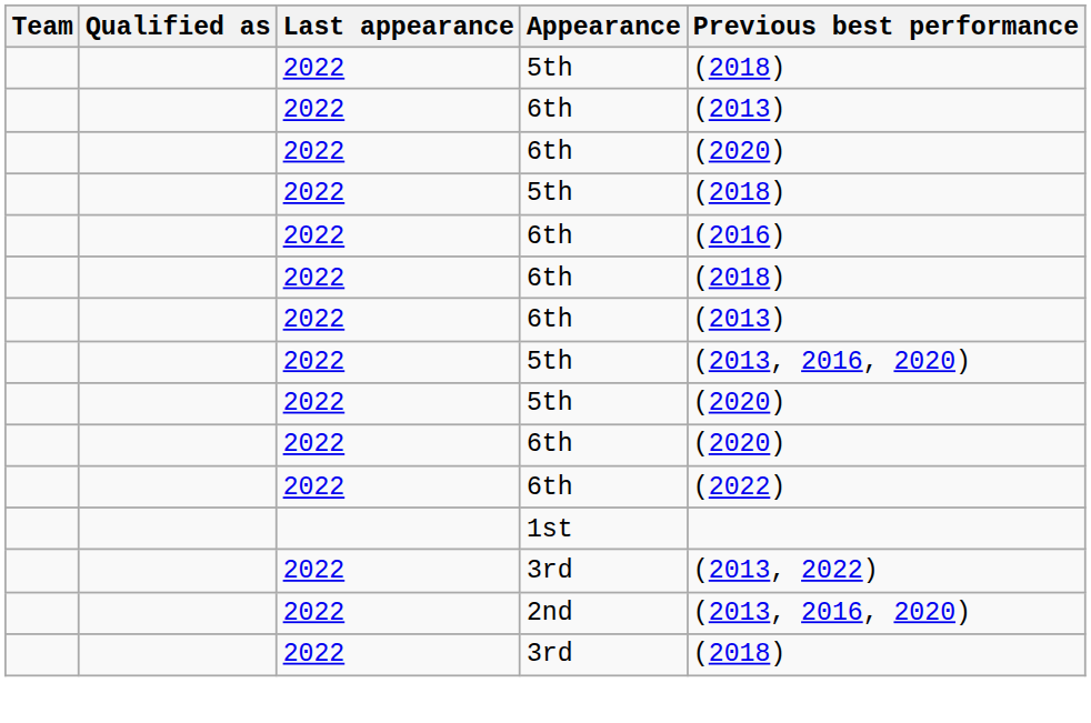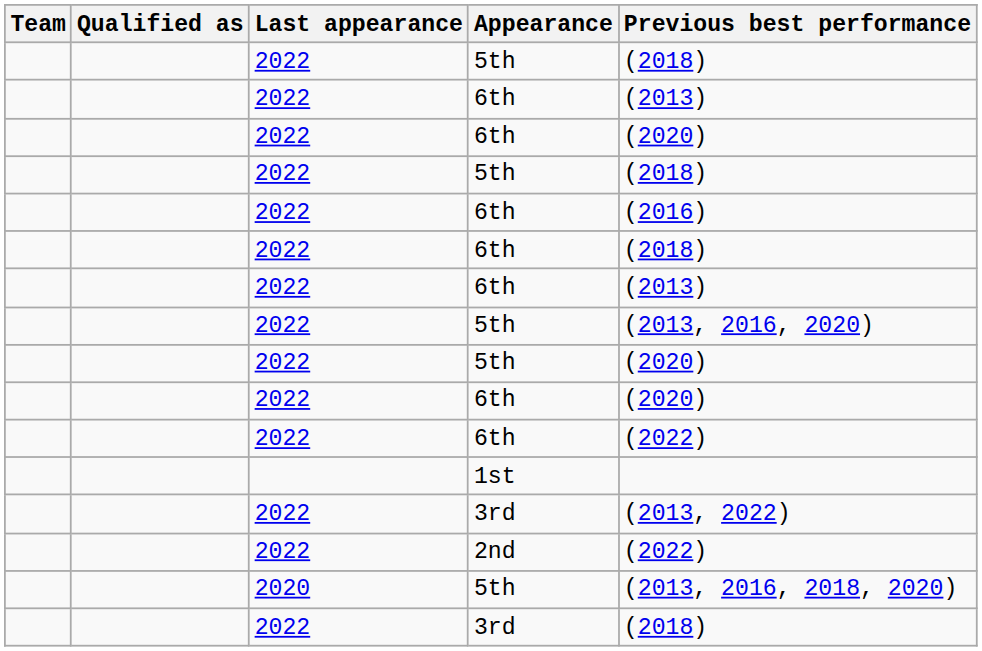 <table class="wikitable sortable">
 <tr>
 <th>Team</th>
 <th>Qualified as</th>
 <th>Last appearance</th>
 <th data-sort-type="number">Appearance</th>
 <th>Previous best performance</th>
 </tr>
 <tr>
 <td></td>
 <td></td>
 <td><a href='#'>2022</a></td>
 <td>5th</td>
 <td> (<a href='#'>2018</a>)</td>
 </tr>
 <tr>
 <td></td>
 <td></td>
 <td><a href='#'>2022</a></td>
 <td>6th</td>
 <td> (<a href='#'>2013</a>)</td>
 </tr>
 <tr>
 <td></td>
 <td></td>
 <td><a href='#'>2022</a></td>
 <td>6th</td>
 <td><strong></strong> (<a href='#'>2020</a>)</td>
 </tr>
 <tr>
 <td></td>
 <td></td>
 <td><a href='#'>2022</a></td>
 <td>5th</td>
 <td> (<a href='#'>2018</a>)</td>
 </tr>
 <tr>
 <td></td>
 <td></td>
 <td><a href='#'>2022</a></td>
 <td>6th</td>
 <td><strong></strong> (<a href='#'>2016</a>)</td>
 </tr>
 <tr>
 <td></td>
 <td></td>
 <td><a href='#'>2022</a></td>
 <td>6th</td>
 <td><strong></strong> (<a href='#'>2018</a>)</td>
 </tr>
 <tr>
 <td></td>
 <td></td>
 <td><a href='#'>2022</a></td>
 <td>6th</td>
 <td><strong></strong> (<a href='#'>2013</a>)</td>
 </tr>
 <tr>
 <td></td>
 <td></td>
 <td><a href='#'>2022</a></td>
 <td>5th</td>
 <td> (<a href='#'>2013</a>, <a href='#'>2016</a>, <a href='#'>2020</a>)</td>
 </tr>
 <tr>
 <td></td>
 <td></td>
 <td><a href='#'>2022</a></td>
 <td>5th</td>
 <td> (<a href='#'>2020</a>)</td>
 </tr>
 <tr>
 <td></td>
 <td></td>
 <td><a href='#'>2022</a></td>
 <td>6th</td>
 <td> (<a href='#'>2020</a>)</td>
 </tr>
 <tr>
 <td></td>
 <td></td>
 <td><a href='#'>2022</a></td>
 <td>6th</td>
 <td><strong></strong> (<a href='#'>2022</a>)</td>
 </tr>
 <tr>
 <td></td>
 <td></td>
 <td></td>
 <td>1st</td>
 <td></td>
 </tr>
 <tr>
 <td></td>
 <td></td>
 <td><a href='#'>2022</a></td>
 <td>3rd</td>
 <td> (<a href='#'>2013</a>, <a href='#'>2022</a>)</td>
 </tr>
 <tr>
 <td></td>
 <td></td>
 <td><a href='#'>2022</a></td>
 <td>2nd</td>
-<td> (<a href='#'>2013</a>, <a href='#'>2016</a>, <a href='#'>2020</a>)</td>
+<td> (<a href='#'>2022</a>)</td>
+</tr>
+<tr>
+<td></td>
+<td></td>
+<td><a href='#'>2020</a></td>
+<td>5th</td>
+<td> (<a href='#'>2013</a>, <a href='#'>2016</a>, <a href='#'>2018</a>, <a href='#'>2020</a>)</td>
 </tr>
 <tr>
 <td></td>
 <td></td>
 <td><a href='#'>2022</a></td>
 <td>3rd</td>
 <td> (<a href='#'>2018</a>)</td>
 </tr>
 </table>
